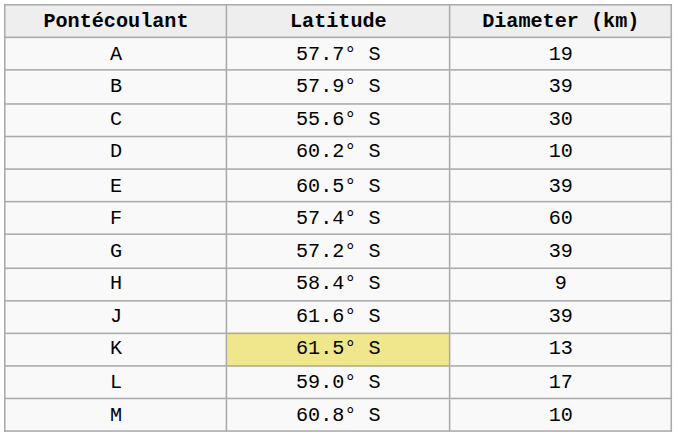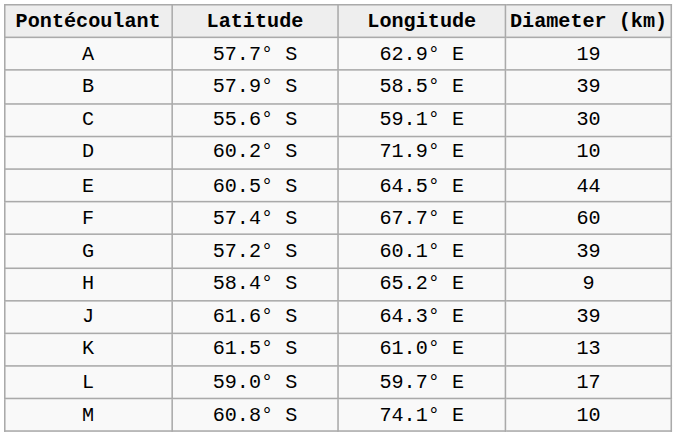 <table class="wikitable">
 <tr>
 <th width="25%" style="background:#eeeeee;">Pontécoulant</th>
 <th width="25%" style="background:#eeeeee;">Latitude</th>
+<th width="25%" style="background:#eeeeee;">Longitude</th>
 <th width="25%" style="background:#eeeeee;">Diameter (km)</th>
 </tr>
 <tr>
 <td align="center">A</td>
 <td align="center">57.7° S</td>
+<td align="center">62.9° E</td>
 <td align="center">19</td>
 </tr>
 <tr>
 <td align="center">B</td>
 <td align="center">57.9° S</td>
+<td align="center">58.5° E</td>
 <td align="center">39</td>
 </tr>
 <tr>
 <td align="center">C</td>
 <td align="center">55.6° S</td>
+<td align="center">59.1° E</td>
 <td align="center">30</td>
 </tr>
 <tr>
 <td align="center">D</td>
 <td align="center">60.2° S</td>
+<td align="center">71.9° E</td>
 <td align="center">10</td>
 </tr>
 <tr>
 <td align="center">E</td>
 <td align="center">60.5° S</td>
-<td align="center">39</td>
+<td align="center">64.5° E</td>
+<td align="center">44</td>
 </tr>
 <tr>
 <td align="center">F</td>
 <td align="center">57.4° S</td>
+<td align="center">67.7° E</td>
 <td align="center">60</td>
 </tr>
 <tr>
 <td align="center">G</td>
 <td align="center">57.2° S</td>
+<td align="center">60.1° E</td>
 <td align="center">39</td>
 </tr>
 <tr>
 <td align="center">H</td>
 <td align="center">58.4° S</td>
+<td align="center">65.2° E</td>
 <td align="center">9</td>
 </tr>
 <tr>
 <td align="center">J</td>
 <td align="center">61.6° S</td>
+<td align="center">64.3° E</td>
 <td align="center">39</td>
 </tr>
 <tr>
 <td align="center">K</td>
-<td align="center" style="background: khaki;">61.5° S</td>
+<td align="center">61.5° S</td>
+<td align="center">61.0° E</td>
 <td align="center">13</td>
 </tr>
 <tr>
 <td align="center">L</td>
 <td align="center">59.0° S</td>
+<td align="center">59.7° E</td>
 <td align="center">17</td>
 </tr>
 <tr>
 <td align="center">M</td>
 <td align="center">60.8° S</td>
+<td align="center">74.1° E</td>
 <td align="center">10</td>
 </tr>
 </table>
